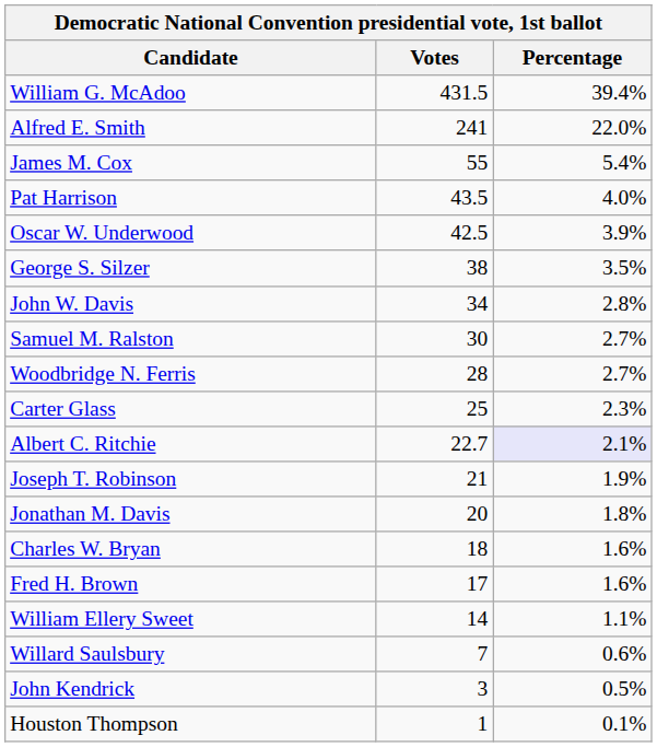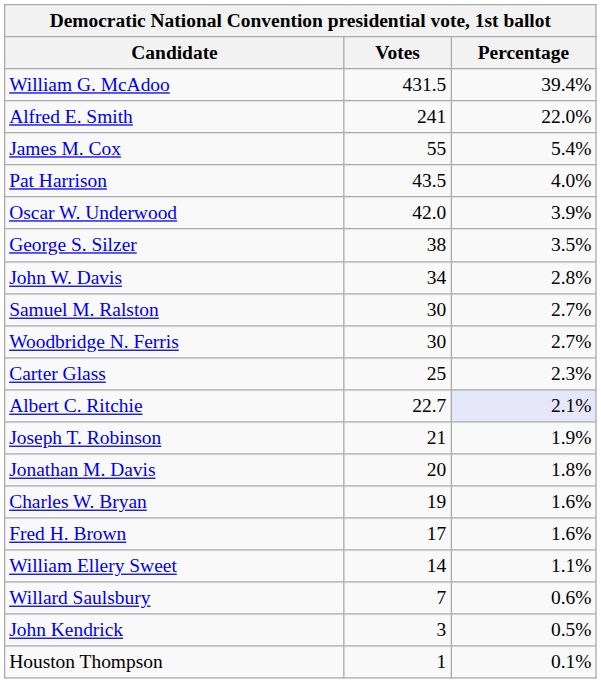 <table class="wikitable" style="font-size:95%;">
 <tr>
 <th colspan="6">Democratic National Convention presidential vote, 1st ballot</th>
 </tr>
 <tr>
 <th style="width: 17em">Candidate</th>
 <th style="width: 5em">Votes</th>
 <th style="width: 7em">Percentage</th>
 </tr>
 <tr>
 <td><a href='#'>William G. McAdoo</a></td>
 <td style="text-align:right;">431.5</td>
 <td style="text-align:right;">39.4%</td>
 </tr>
 <tr>
 <td><a href='#'>Alfred E. Smith</a></td>
 <td style="text-align:right;">241</td>
 <td style="text-align:right;">22.0%</td>
 </tr>
 <tr>
 <td><a href='#'>James M. Cox</a></td>
 <td style="text-align:right;">55</td>
 <td style="text-align:right;">5.4%</td>
 </tr>
 <tr>
 <td><a href='#'>Pat Harrison</a></td>
 <td style="text-align:right;">43.5</td>
 <td style="text-align:right;">4.0%</td>
 </tr>
 <tr>
 <td><a href='#'>Oscar W. Underwood</a></td>
-<td style="text-align:right;">42.5</td>
+<td style="text-align:right;">42.0</td>
 <td style="text-align:right;">3.9%</td>
 </tr>
 <tr>
 <td><a href='#'>George S. Silzer</a></td>
 <td style="text-align:right;">38</td>
 <td style="text-align:right;">3.5%</td>
 </tr>
 <tr>
 <td><a href='#'>John W. Davis</a></td>
 <td style="text-align:right;">34</td>
 <td style="text-align:right;">2.8%</td>
 </tr>
 <tr>
 <td><a href='#'>Samuel M. Ralston</a></td>
 <td style="text-align:right;">30</td>
 <td style="text-align:right;">2.7%</td>
 </tr>
 <tr>
 <td><a href='#'>Woodbridge N. Ferris</a></td>
-<td style="text-align:right;">28</td>
+<td style="text-align:right;">30</td>
 <td style="text-align:right;">2.7%</td>
 </tr>
 <tr>
 <td><a href='#'>Carter Glass</a></td>
 <td style="text-align:right;">25</td>
 <td style="text-align:right;">2.3%</td>
 </tr>
 <tr>
 <td><a href='#'>Albert C. Ritchie</a></td>
 <td style="text-align:right;">22.7</td>
 <td style="background: lavender; text-align:right;">2.1%</td>
 </tr>
 <tr>
 <td><a href='#'>Joseph T. Robinson</a></td>
 <td style="text-align:right;">21</td>
 <td style="text-align:right;">1.9%</td>
 </tr>
 <tr>
 <td><a href='#'>Jonathan M. Davis</a></td>
 <td style="text-align:right;">20</td>
 <td style="text-align:right;">1.8%</td>
 </tr>
 <tr>
 <td><a href='#'>Charles W. Bryan</a></td>
-<td style="text-align:right;">18</td>
+<td style="text-align:right;">19</td>
 <td style="text-align:right;">1.6%</td>
 </tr>
 <tr>
 <td><a href='#'>Fred H. Brown</a></td>
 <td style="text-align:right;">17</td>
 <td style="text-align:right;">1.6%</td>
 </tr>
 <tr>
 <td><a href='#'>William Ellery Sweet</a></td>
 <td style="text-align:right;">14</td>
 <td style="text-align:right;">1.1%</td>
 </tr>
 <tr>
 <td><a href='#'>Willard Saulsbury</a></td>
 <td style="text-align:right;">7</td>
 <td style="text-align:right;">0.6%</td>
 </tr>
 <tr>
 <td><a href='#'>John Kendrick</a></td>
 <td style="text-align:right;">3</td>
 <td style="text-align:right;">0.5%</td>
 </tr>
 <tr>
 <td>Houston Thompson</td>
 <td style="text-align:right;">1</td>
 <td style="text-align:right;">0.1%</td>
 </tr>
 </table>
